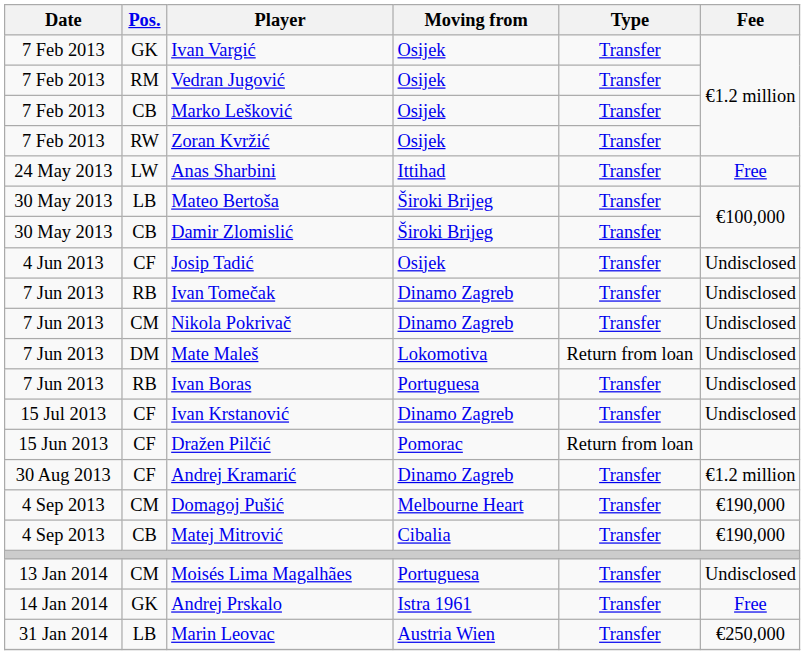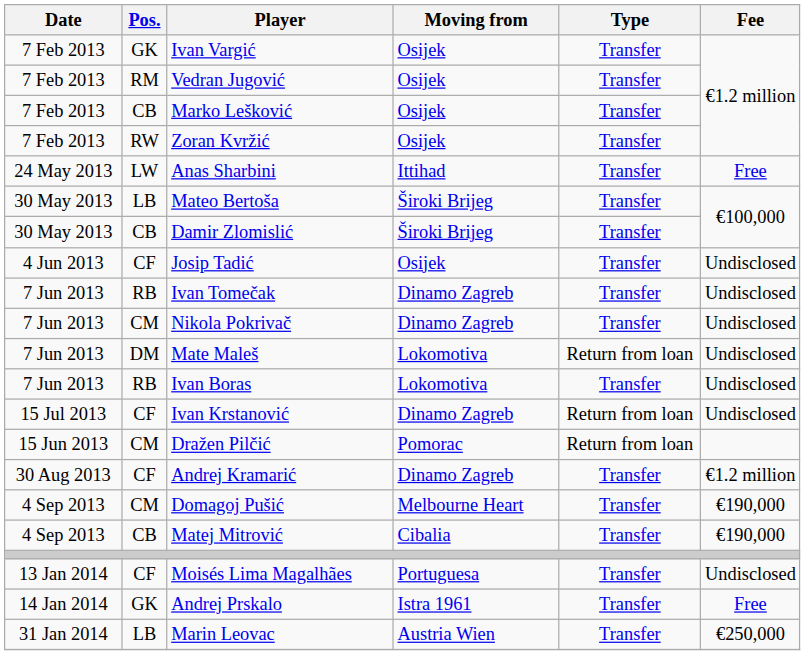 <table class="wikitable" style="font-size: 95%; text-align: center;">
 <tr>
 <th width=90>Date</th>
 <th width=30><a href='#'>Pos.</a></th>
 <th width=180>Player</th>
 <th width=130>Moving from</th>
 <th width=110>Type</th>
 <th width=75>Fee</th>
 </tr>
 <tr>
 <td>7 Feb 2013</td>
 <td>GK</td>
 <td style="text-align:left;"> <a href='#'>Ivan Vargić</a></td>
 <td style="text-align:left;"> <a href='#'>Osijek</a></td>
 <td><a href='#'>Transfer</a></td>
 <td rowspan=4>€1.2 million</td>
 </tr>
 <tr>
 <td>7 Feb 2013</td>
 <td>RM</td>
 <td style="text-align:left;"> <a href='#'>Vedran Jugović</a></td>
 <td style="text-align:left;"> <a href='#'>Osijek</a></td>
 <td><a href='#'>Transfer</a></td>
 </tr>
 <tr>
 <td>7 Feb 2013</td>
 <td>CB</td>
 <td style="text-align:left;"> <a href='#'>Marko Lešković</a></td>
 <td style="text-align:left;"> <a href='#'>Osijek</a></td>
 <td><a href='#'>Transfer</a></td>
 </tr>
 <tr>
 <td>7 Feb 2013</td>
 <td>RW</td>
 <td style="text-align:left;"> <a href='#'>Zoran Kvržić</a></td>
 <td style="text-align:left;"> <a href='#'>Osijek</a></td>
 <td><a href='#'>Transfer</a></td>
 </tr>
 <tr>
 <td>24 May 2013</td>
 <td>LW</td>
 <td style="text-align:left;"> <a href='#'>Anas Sharbini</a></td>
 <td style="text-align:left;"> <a href='#'>Ittihad</a></td>
 <td><a href='#'>Transfer</a></td>
 <td><a href='#'>Free</a></td>
 </tr>
 <tr>
 <td>30 May 2013</td>
 <td>LB</td>
 <td style="text-align:left;"> <a href='#'>Mateo Bertoša</a></td>
 <td style="text-align:left;"> <a href='#'>Široki Brijeg</a></td>
 <td><a href='#'>Transfer</a></td>
 <td rowspan=2>€100,000</td>
 </tr>
 <tr>
 <td>30 May 2013</td>
 <td>CB</td>
 <td style="text-align:left;"> <a href='#'>Damir Zlomislić</a></td>
 <td style="text-align:left;"> <a href='#'>Široki Brijeg</a></td>
 <td><a href='#'>Transfer</a></td>
 </tr>
 <tr>
 <td>4 Jun 2013</td>
 <td>CF</td>
 <td style="text-align:left;"> <a href='#'>Josip Tadić</a></td>
 <td style="text-align:left;"> <a href='#'>Osijek</a></td>
 <td><a href='#'>Transfer</a></td>
 <td>Undisclosed</td>
 </tr>
 <tr>
 <td>7 Jun 2013</td>
 <td>RB</td>
 <td style="text-align:left;"> <a href='#'>Ivan Tomečak</a></td>
 <td style="text-align:left;"> <a href='#'>Dinamo Zagreb</a></td>
 <td><a href='#'>Transfer</a></td>
 <td>Undisclosed</td>
 </tr>
 <tr>
 <td>7 Jun 2013</td>
 <td>CM</td>
 <td style="text-align:left;"> <a href='#'>Nikola Pokrivač</a></td>
 <td style="text-align:left;"> <a href='#'>Dinamo Zagreb</a></td>
 <td><a href='#'>Transfer</a></td>
 <td>Undisclosed</td>
 </tr>
 <tr>
 <td>7 Jun 2013</td>
 <td>DM</td>
 <td style="text-align:left;"> <a href='#'>Mate Maleš</a></td>
 <td style="text-align:left;"> <a href='#'>Lokomotiva</a></td>
 <td>Return from loan</td>
 <td>Undisclosed</td>
 </tr>
 <tr>
 <td>7 Jun 2013</td>
 <td>RB</td>
 <td style="text-align:left;"> <a href='#'>Ivan Boras</a></td>
-<td style="text-align:left;"> <a href='#'>Portuguesa</a></td>
+<td style="text-align:left;"> <a href='#'>Lokomotiva</a></td>
 <td><a href='#'>Transfer</a></td>
 <td>Undisclosed</td>
 </tr>
 <tr>
 <td>15 Jul 2013</td>
 <td>CF</td>
 <td style="text-align:left;"> <a href='#'>Ivan Krstanović</a></td>
 <td style="text-align:left;"> <a href='#'>Dinamo Zagreb</a></td>
-<td><a href='#'>Transfer</a></td>
+<td>Return from loan</td>
 <td>Undisclosed</td>
 </tr>
 <tr>
 <td>15 Jun 2013</td>
-<td>CF</td>
+<td>CM</td>
 <td style="text-align:left;"> <a href='#'>Dražen Pilčić</a></td>
 <td style="text-align:left;"> <a href='#'>Pomorac</a></td>
 <td>Return from loan</td>
 <td></td>
 </tr>
 <tr>
 <td>30 Aug 2013</td>
 <td>CF</td>
 <td style="text-align:left;"> <a href='#'>Andrej Kramarić</a></td>
 <td style="text-align:left;"> <a href='#'>Dinamo Zagreb</a></td>
 <td><a href='#'>Transfer</a></td>
 <td>€1.2 million</td>
 </tr>
 <tr>
 <td>4 Sep 2013</td>
 <td>CM</td>
 <td style="text-align:left;"> <a href='#'>Domagoj Pušić</a></td>
 <td style="text-align:left;"> <a href='#'>Melbourne Heart</a></td>
 <td><a href='#'>Transfer</a></td>
 <td>€190,000</td>
 </tr>
 <tr>
 <td>4 Sep 2013</td>
 <td>CB</td>
 <td style="text-align:left;"> <a href='#'>Matej Mitrović</a></td>
 <td style="text-align:left;"> <a href='#'>Cibalia</a></td>
 <td><a href='#'>Transfer</a></td>
 <td>€190,000</td>
 </tr>
 <tr style="color:#CCCCCC;background-color:#CCCCCC">
 <td colspan="6"></td>
 </tr>
 <tr>
 <td>13 Jan 2014</td>
-<td>CM</td>
+<td>CF</td>
 <td style="text-align:left;"> <a href='#'>Moisés Lima Magalhães</a></td>
 <td style="text-align:left;"> <a href='#'>Portuguesa</a></td>
 <td><a href='#'>Transfer</a></td>
 <td>Undisclosed</td>
 </tr>
 <tr>
 <td>14 Jan 2014</td>
 <td>GK</td>
 <td style="text-align:left;"> <a href='#'>Andrej Prskalo</a></td>
 <td style="text-align:left;"> <a href='#'>Istra 1961</a></td>
 <td><a href='#'>Transfer</a></td>
 <td><a href='#'>Free</a></td>
 </tr>
 <tr>
 <td>31 Jan 2014</td>
 <td>LB</td>
 <td style="text-align:left;"> <a href='#'>Marin Leovac</a></td>
 <td style="text-align:left;"> <a href='#'>Austria Wien</a></td>
 <td><a href='#'>Transfer</a></td>
 <td>€250,000</td>
 </tr>
 <tr>
 </tr>
 </table>
